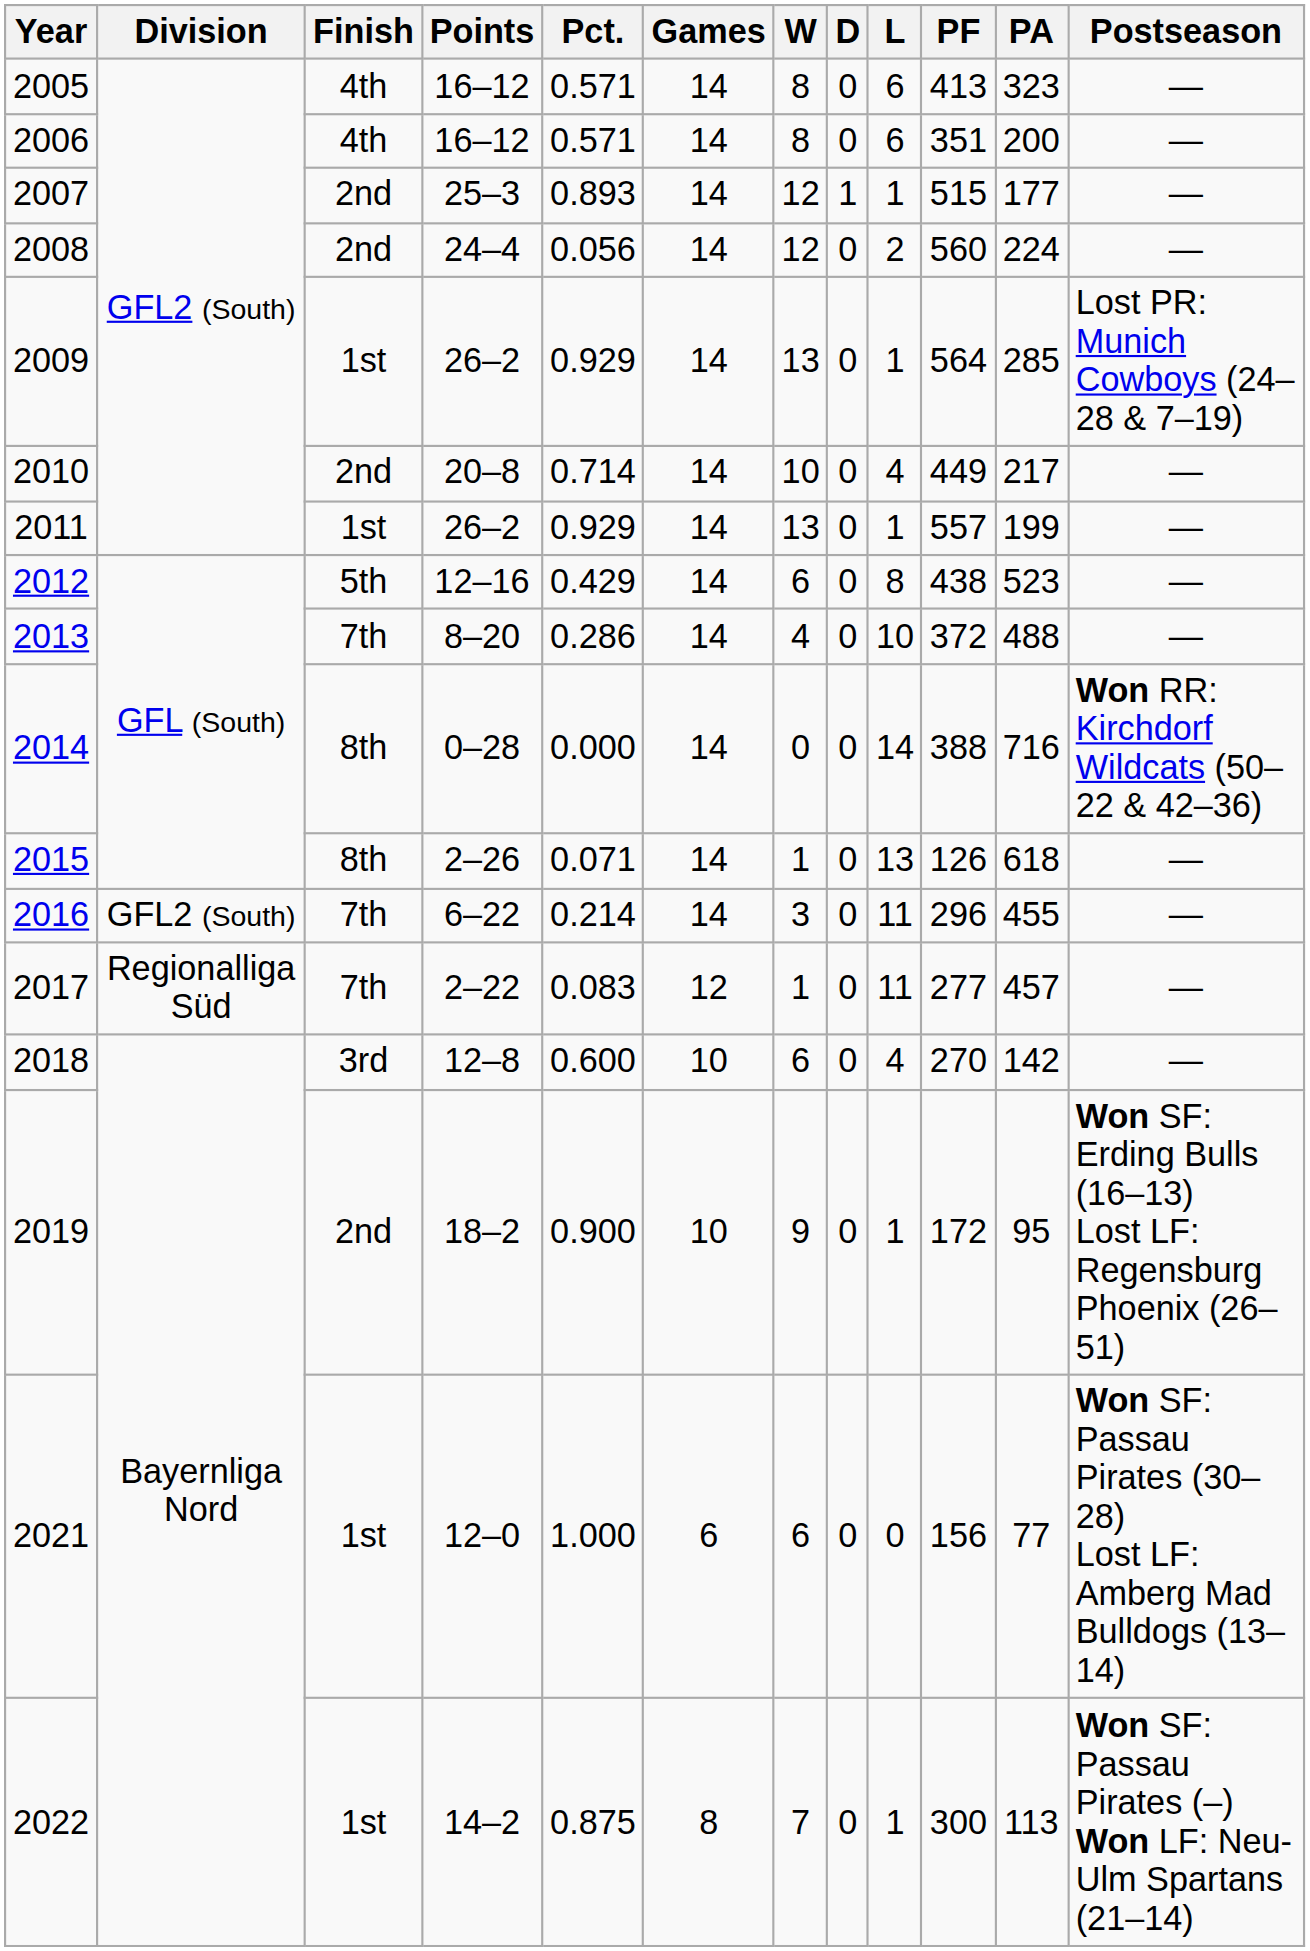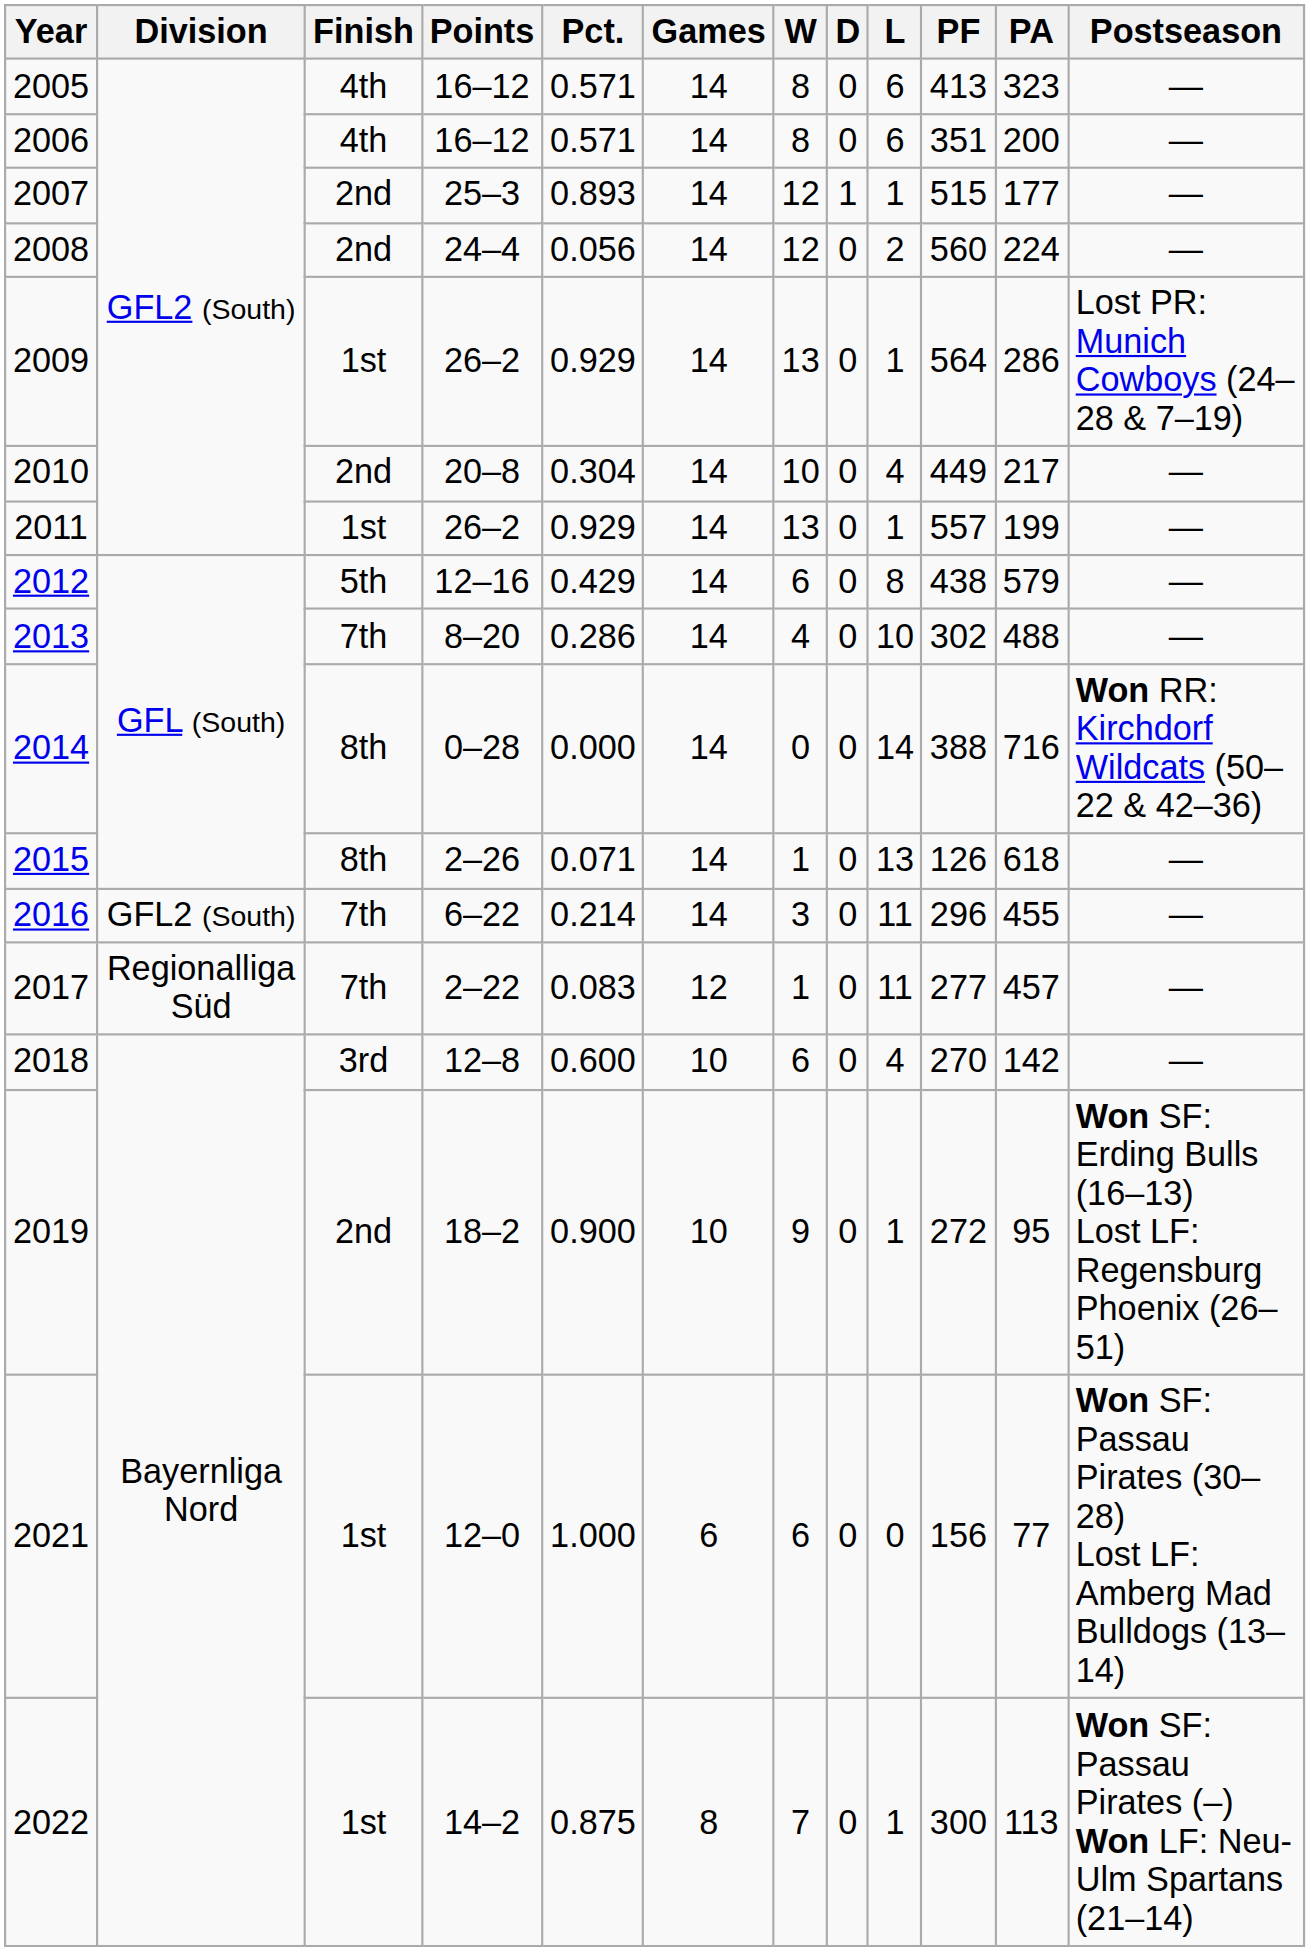 <table class="wikitable" style="text-align:center">
 <tr>
 <th>Year</th>
 <th>Division</th>
 <th>Finish</th>
 <th>Points</th>
 <th>Pct.</th>
 <th>Games</th>
 <th>W</th>
 <th>D</th>
 <th>L</th>
 <th>PF</th>
 <th>PA</th>
 <th>Postseason</th>
 </tr>
 <tr>
 <td>2005</td>
 <td rowspan=7><a href='#'>GFL2</a> <small>(South)</small></td>
 <td>4th</td>
 <td>16–12</td>
 <td>0.571</td>
 <td>14</td>
 <td>8</td>
 <td>0</td>
 <td>6</td>
 <td>413</td>
 <td>323</td>
 <td>—</td>
 </tr>
 <tr>
 <td>2006</td>
 <td>4th</td>
 <td>16–12</td>
 <td>0.571</td>
 <td>14</td>
 <td>8</td>
 <td>0</td>
 <td>6</td>
 <td>351</td>
 <td>200</td>
 <td>—</td>
 </tr>
 <tr>
 <td>2007</td>
 <td>2nd</td>
 <td>25–3</td>
 <td>0.893</td>
 <td>14</td>
 <td>12</td>
 <td>1</td>
 <td>1</td>
 <td>515</td>
 <td>177</td>
 <td>—</td>
 </tr>
 <tr>
 <td>2008</td>
 <td>2nd</td>
 <td>24–4</td>
 <td>0.056</td>
 <td>14</td>
 <td>12</td>
 <td>0</td>
 <td>2</td>
 <td>560</td>
 <td>224</td>
 <td>—</td>
 </tr>
 <tr>
 <td>2009</td>
 <td>1st</td>
 <td>26–2</td>
 <td>0.929</td>
 <td>14</td>
 <td>13</td>
 <td>0</td>
 <td>1</td>
 <td>564</td>
-<td>285</td>
+<td>286</td>
 <td style="text-align:left">Lost PR: <a href='#'>Munich Cowboys</a> (24–28 & 7–19)</td>
 </tr>
 <tr>
 <td>2010</td>
 <td>2nd</td>
 <td>20–8</td>
-<td>0.714</td>
+<td>0.304</td>
 <td>14</td>
 <td>10</td>
 <td>0</td>
 <td>4</td>
 <td>449</td>
 <td>217</td>
 <td>—</td>
 </tr>
 <tr>
 <td>2011</td>
 <td>1st</td>
 <td>26–2</td>
 <td>0.929</td>
 <td>14</td>
 <td>13</td>
 <td>0</td>
 <td>1</td>
 <td>557</td>
 <td>199</td>
 <td>—</td>
 </tr>
 <tr>
 <td><a href='#'>2012</a></td>
 <td rowspan=4><a href='#'>GFL</a> <small>(South)</small></td>
 <td>5th</td>
 <td>12–16</td>
 <td>0.429</td>
 <td>14</td>
 <td>6</td>
 <td>0</td>
 <td>8</td>
 <td>438</td>
-<td>523</td>
+<td>579</td>
 <td>—</td>
 </tr>
 <tr>
 <td><a href='#'>2013</a></td>
 <td>7th</td>
 <td>8–20</td>
 <td>0.286</td>
 <td>14</td>
 <td>4</td>
 <td>0</td>
 <td>10</td>
-<td>372</td>
+<td>302</td>
 <td>488</td>
 <td>—</td>
 </tr>
 <tr>
 <td><a href='#'>2014</a></td>
 <td>8th</td>
 <td>0–28</td>
 <td>0.000</td>
 <td>14</td>
 <td>0</td>
 <td>0</td>
 <td>14</td>
 <td>388</td>
 <td>716</td>
 <td style="text-align:left"><strong>Won</strong> RR: <a href='#'>Kirchdorf Wildcats</a> (50–22 & 42–36)</td>
 </tr>
 <tr>
 <td><a href='#'>2015</a></td>
 <td>8th</td>
 <td>2–26</td>
 <td>0.071</td>
 <td>14</td>
 <td>1</td>
 <td>0</td>
 <td>13</td>
 <td>126</td>
 <td>618</td>
 <td>—</td>
 </tr>
 <tr>
 <td><a href='#'>2016</a></td>
 <td>GFL2 <small>(South)</small></td>
 <td>7th</td>
 <td>6–22</td>
 <td>0.214</td>
 <td>14</td>
 <td>3</td>
 <td>0</td>
 <td>11</td>
 <td>296</td>
 <td>455</td>
 <td>—</td>
 </tr>
 <tr>
 <td>2017</td>
 <td>Regionalliga Süd</td>
 <td>7th</td>
 <td>2–22</td>
 <td>0.083</td>
 <td>12</td>
 <td>1</td>
 <td>0</td>
 <td>11</td>
 <td>277</td>
 <td>457</td>
 <td>—</td>
 </tr>
 <tr>
 <td>2018</td>
 <td rowspan=4>Bayernliga Nord</td>
 <td>3rd</td>
 <td>12–8</td>
 <td>0.600</td>
 <td>10</td>
 <td>6</td>
 <td>0</td>
 <td>4</td>
 <td>270</td>
 <td>142</td>
 <td>—</td>
 </tr>
 <tr>
 <td>2019</td>
 <td>2nd</td>
 <td>18–2</td>
 <td>0.900</td>
 <td>10</td>
 <td>9</td>
 <td>0</td>
 <td>1</td>
-<td>172</td>
+<td>272</td>
 <td>95</td>
 <td style="text-align:left"><strong>Won</strong> SF: Erding Bulls (16–13)<br>Lost LF: Regensburg Phoenix (26–51)</td>
 </tr>
 <tr>
 <td>2021</td>
 <td>1st</td>
 <td>12–0</td>
 <td>1.000</td>
 <td>6</td>
 <td>6</td>
 <td>0</td>
 <td>0</td>
 <td>156</td>
 <td>77</td>
 <td style="text-align:left"><strong>Won</strong> SF: Passau Pirates (30–28)<br>Lost LF: Amberg Mad Bulldogs (13–14)</td>
 </tr>
 <tr>
 <td>2022</td>
 <td>1st</td>
 <td>14–2</td>
 <td>0.875</td>
 <td>8</td>
 <td>7</td>
 <td>0</td>
 <td>1</td>
 <td>300</td>
 <td>113</td>
 <td style="text-align:left"><strong>Won</strong> SF: Passau Pirates (–)<br><strong>Won</strong> LF: Neu-Ulm Spartans (21–14)</td>
 </tr>
 </table>
